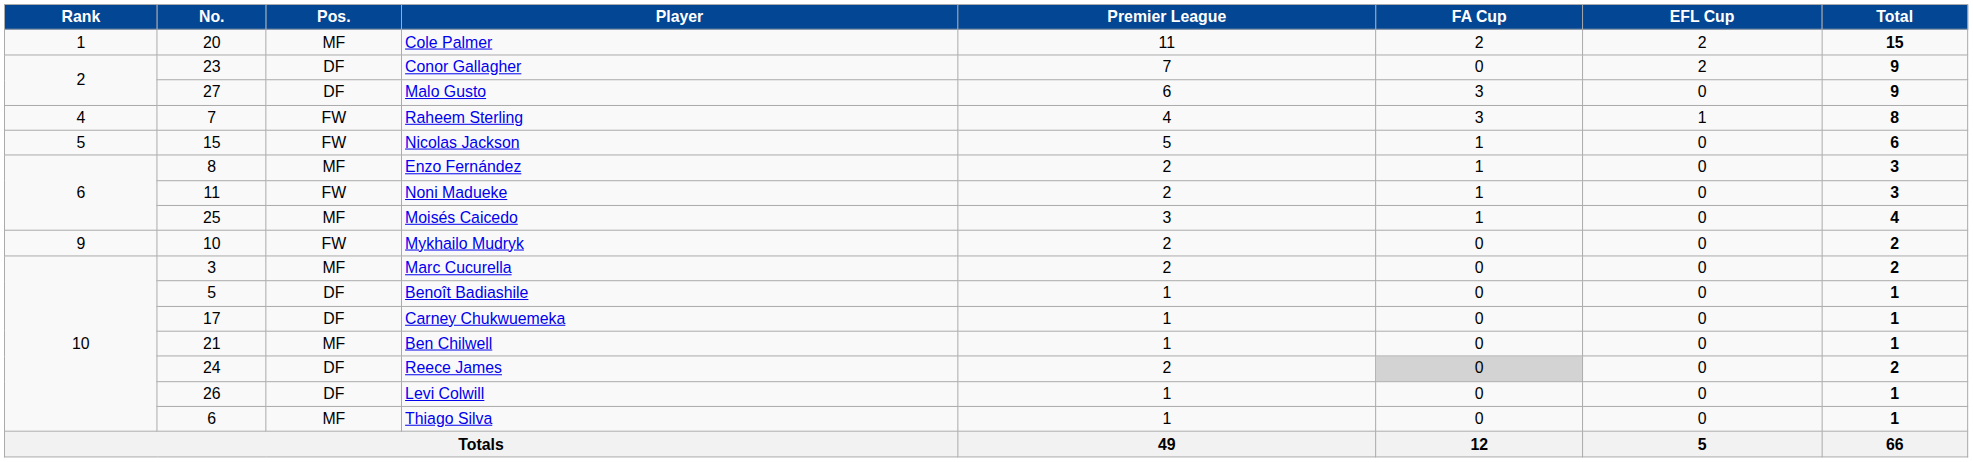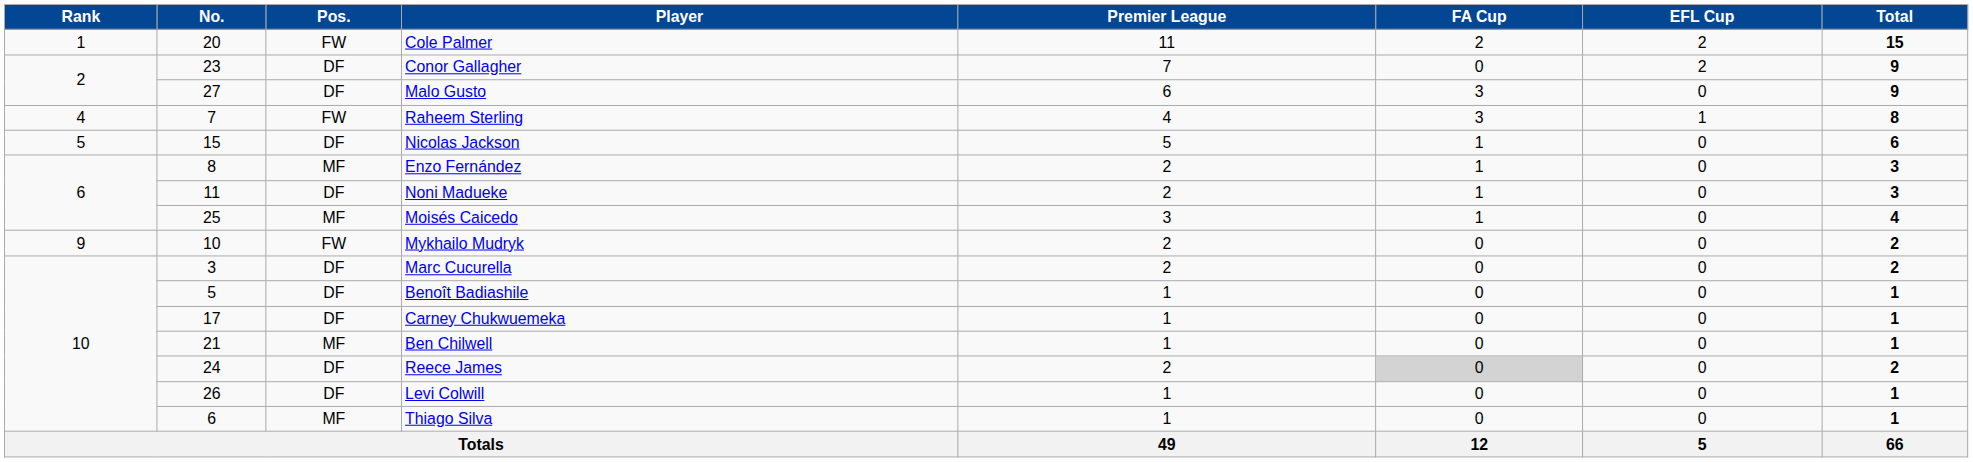 <table class="wikitable sortable" style="text-align:center; width:100%">
 <tr>
 <th style=background-color:#034694;color:#FFFFFF>Rank</th>
 <th style=background-color:#034694;color:#FFFFFF>No.</th>
 <th style=background-color:#034694;color:#FFFFFF>Pos.</th>
 <th style=background-color:#034694;color:#FFFFFF>Player</th>
 <th style=background-color:#034694;color:#FFFFFF>Premier League</th>
 <th style=background-color:#034694;color:#FFFFFF>FA Cup</th>
 <th style=background-color:#034694;color:#FFFFFF>EFL Cup</th>
 <th style=background-color:#034694;color:#FFFFFF>Total</th>
 </tr>
 <tr>
 <td>1</td>
 <td>20</td>
-<td>MF</td>
+<td>FW</td>
 <td align=left> <a href='#'>Cole Palmer</a></td>
 <td>11</td>
 <td>2</td>
 <td>2</td>
 <td><strong>15</strong></td>
 </tr>
 <tr>
 <td rowspan="2">2</td>
 <td>23</td>
 <td>DF</td>
 <td align=left> <a href='#'>Conor Gallagher</a></td>
 <td>7</td>
 <td>0</td>
 <td>2</td>
 <td><strong>9</strong></td>
 </tr>
 <tr>
 <td>27</td>
 <td>DF</td>
 <td align=left> <a href='#'>Malo Gusto</a></td>
 <td>6</td>
 <td>3</td>
 <td>0</td>
 <td><strong>9</strong></td>
 </tr>
 <tr>
 <td>4</td>
 <td>7</td>
 <td>FW</td>
 <td align=left> <a href='#'>Raheem Sterling</a></td>
 <td>4</td>
 <td>3</td>
 <td>1</td>
 <td><strong>8</strong></td>
 </tr>
 <tr>
 <td>5</td>
 <td>15</td>
-<td>FW</td>
+<td>DF</td>
 <td align=left> <a href='#'>Nicolas Jackson</a></td>
 <td>5</td>
 <td>1</td>
 <td>0</td>
 <td><strong>6</strong></td>
 </tr>
 <tr>
 <td rowspan="3">6</td>
 <td>8</td>
 <td>MF</td>
 <td align=left> <a href='#'>Enzo Fernández</a></td>
 <td>2</td>
 <td>1</td>
 <td>0</td>
 <td><strong>3</strong></td>
 </tr>
 <tr>
 <td>11</td>
-<td>FW</td>
+<td>DF</td>
 <td align=left> <a href='#'>Noni Madueke</a></td>
 <td>2</td>
 <td>1</td>
 <td>0</td>
 <td><strong>3</strong></td>
 </tr>
 <tr>
 <td>25</td>
 <td>MF</td>
 <td align=left> <a href='#'>Moisés Caicedo</a></td>
 <td>3</td>
 <td>1</td>
 <td>0</td>
 <td><strong>4</strong></td>
 </tr>
 <tr>
 <td>9</td>
 <td>10</td>
 <td>FW</td>
 <td align=left> <a href='#'>Mykhailo Mudryk</a></td>
 <td>2</td>
 <td>0</td>
 <td>0</td>
 <td><strong>2</strong></td>
 </tr>
 <tr>
 <td rowspan="7">10</td>
 <td>3</td>
-<td>MF</td>
+<td>DF</td>
 <td align=left> <a href='#'>Marc Cucurella</a></td>
 <td>2</td>
 <td>0</td>
 <td>0</td>
 <td><strong>2</strong></td>
 </tr>
 <tr>
 <td>5</td>
 <td>DF</td>
 <td align=left> <a href='#'>Benoît Badiashile</a></td>
 <td>1</td>
 <td>0</td>
 <td>0</td>
 <td><strong>1</strong></td>
 </tr>
 <tr>
 <td>17</td>
 <td>DF</td>
 <td align=left> <a href='#'>Carney Chukwuemeka</a></td>
 <td>1</td>
 <td>0</td>
 <td>0</td>
 <td><strong>1</strong></td>
 </tr>
 <tr>
 <td>21</td>
 <td>MF</td>
 <td align=left> <a href='#'>Ben Chilwell</a></td>
 <td>1</td>
 <td>0</td>
 <td>0</td>
 <td><strong>1</strong></td>
 </tr>
 <tr>
 <td>24</td>
 <td>DF</td>
 <td align=left> <a href='#'>Reece James</a></td>
 <td>2</td>
 <td style="background: lightgrey;">0</td>
 <td>0</td>
 <td><strong>2</strong></td>
 </tr>
 <tr>
 <td>26</td>
 <td>DF</td>
 <td align=left> <a href='#'>Levi Colwill</a></td>
 <td>1</td>
 <td>0</td>
 <td>0</td>
 <td><strong>1</strong></td>
 </tr>
 <tr>
 <td>6</td>
 <td>MF</td>
 <td align=left> <a href='#'>Thiago Silva</a></td>
 <td>1</td>
 <td>0</td>
 <td>0</td>
 <td><strong>1</strong></td>
 </tr>
 <tr>
 <th colspan="4"><strong>Totals</strong></th>
 <th><strong>49</strong></th>
 <th><strong>12</strong></th>
 <th><strong>5</strong></th>
 <th><strong>66</strong></th>
 </tr>
 </table>
